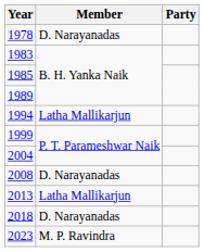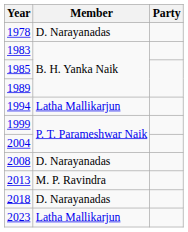 <table class="wikitable">
 <tr>
 <th>Year</th>
 <th>Member</th>
 <th colspan="2">Party</th>
 </tr>
 <tr>
 <td><a href='#'>1978</a></td>
 <td>D. Narayanadas</td>
 <td></td>
 </tr>
 <tr>
 <td><a href='#'>1983</a></td>
 <td rowspan=3>B. H. Yanka Naik</td>
 <td></td>
 </tr>
 <tr>
 <td><a href='#'>1985</a></td>
 </tr>
 <tr>
 <td><a href='#'>1989</a></td>
 </tr>
 <tr>
 <td><a href='#'>1994</a></td>
 <td><a href='#'>Latha Mallikarjun</a></td>
 <td></td>
 </tr>
 <tr>
 <td><a href='#'>1999</a></td>
 <td rowspan=2><a href='#'>P. T. Parameshwar Naik</a></td>
 <td></td>
 </tr>
 <tr>
 <td><a href='#'>2004</a></td>
 </tr>
 <tr>
 <td><a href='#'>2008</a></td>
 <td>D. Narayanadas</td>
 <td></td>
 </tr>
 <tr>
 <td><a href='#'>2013</a></td>
-<td><a href='#'>Latha Mallikarjun</a></td>
+<td>M. P. Ravindra</td>
 <td></td>
 </tr>
 <tr>
 <td><a href='#'>2018</a></td>
 <td>D. Narayanadas</td>
 <td></td>
 </tr>
 <tr>
 <td><a href='#'>2023</a></td>
-<td>M. P. Ravindra</td>
+<td><a href='#'>Latha Mallikarjun</a></td>
 <td></td>
 </tr>
 </table>
